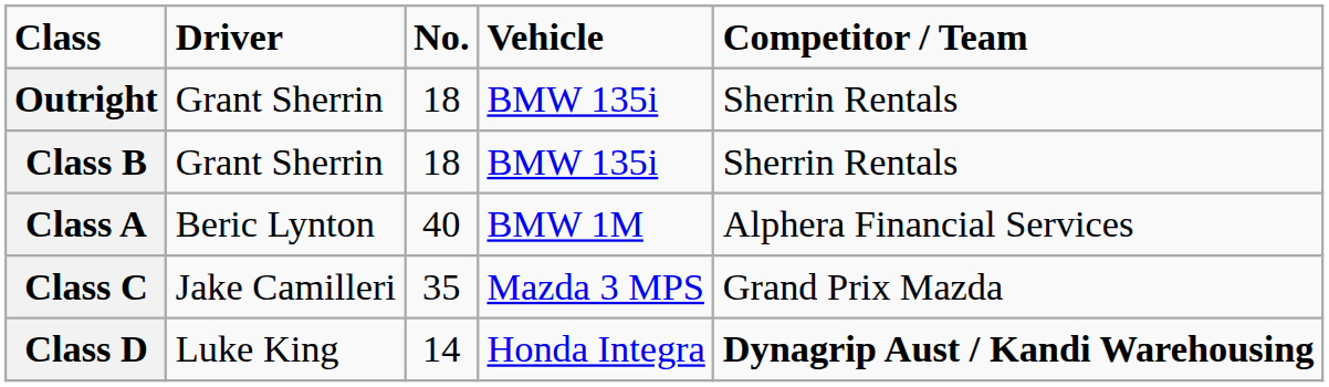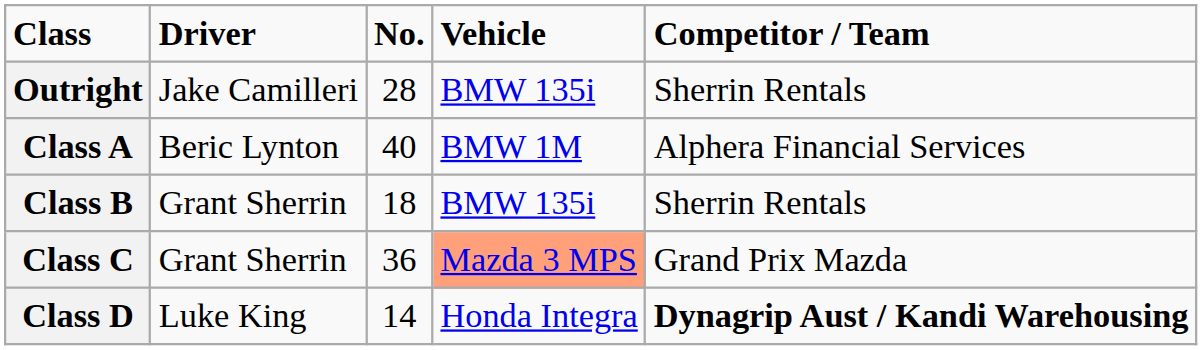 <table class="wikitable" style="font-size: 95%; text-align: left;">
 <tr style="font-weight:bold">
 <td>Class</td>
 <td>Driver</td>
 <td align=center>No.</td>
 <td>Vehicle</td>
 <td>Competitor / Team</td>
 </tr>
 <tr>
 <th>Outright</th>
-<td>Grant Sherrin</td>
-<td align=center>18</td>
-<td><a href='#'>BMW 135i</a></td>
-<td>Sherrin Rentals</td>
-</tr>
-<tr>
-<th>Class B</th>
-<td>Grant Sherrin</td>
-<td align=center>18</td>
+<td>Jake Camilleri</td>
+<td align=center>28</td>
 <td><a href='#'>BMW 135i</a></td>
 <td>Sherrin Rentals</td>
 </tr>
 <tr>
 <th>Class A</th>
 <td>Beric Lynton</td>
 <td align=center>40</td>
 <td><a href='#'>BMW 1M</a></td>
 <td>Alphera Financial Services</td>
 </tr>
 <tr>
+<th>Class B</th>
+<td>Grant Sherrin</td>
+<td align=center>18</td>
+<td><a href='#'>BMW 135i</a></td>
+<td>Sherrin Rentals</td>
+</tr>
+<tr>
 <th>Class C</th>
-<td>Jake Camilleri</td>
-<td align=center>35</td>
-<td><a href='#'>Mazda 3 MPS</a></td>
+<td>Grant Sherrin</td>
+<td align=center>36</td>
+<td style="background: lightsalmon;"><a href='#'>Mazda 3 MPS</a></td>
 <td>Grand Prix Mazda</td>
 </tr>
 <tr>
 <th>Class D</th>
 <td>Luke King</td>
 <td align=center>14</td>
 <td><a href='#'>Honda Integra</a></td>
 <td><strong>Dynagrip Aust / Kandi Warehousing</strong></td>
 </tr>
 </table>
